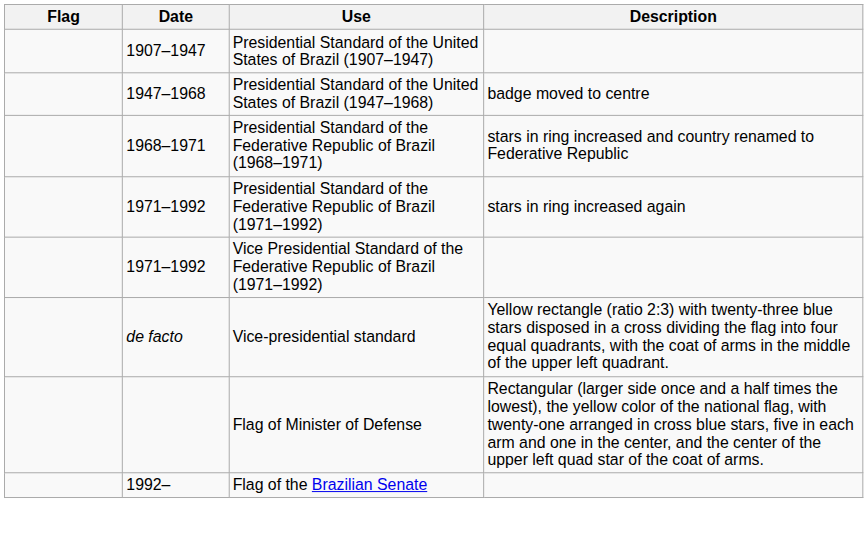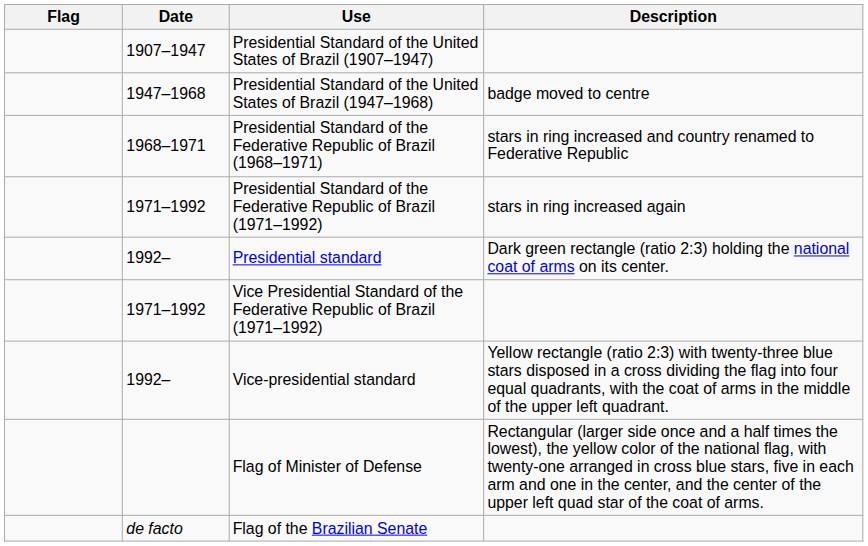 <table class="wikitable" style="background: #f9f9f9">
 <tr>
 <th width="112">Flag</th>
 <th width="100">Date</th>
 <th width="250">Use</th>
 <th>Description</th>
 </tr>
 <tr>
 <td></td>
 <td>1907–1947</td>
 <td>Presidential Standard of the United States of Brazil (1907–1947)</td>
 <td></td>
 </tr>
 <tr>
 <td></td>
 <td>1947–1968</td>
 <td>Presidential Standard of the United States of Brazil (1947–1968)</td>
 <td>badge moved to centre</td>
 </tr>
 <tr>
 <td></td>
 <td>1968–1971</td>
 <td>Presidential Standard of the Federative Republic of Brazil (1968–1971)</td>
 <td>stars in ring increased and country renamed to Federative Republic</td>
 </tr>
 <tr>
 <td></td>
 <td>1971–1992</td>
 <td>Presidential Standard of the Federative Republic of Brazil (1971–1992)</td>
 <td>stars in ring increased again</td>
 </tr>
 <tr>
 <td></td>
+<td>1992–</td>
+<td><a href='#'>Presidential standard</a></td>
+<td>Dark green rectangle (ratio 2:3) holding the <a href='#'>national coat of arms</a> on its center.</td>
+</tr>
+<tr>
+<td></td>
 <td>1971–1992</td>
 <td>Vice Presidential Standard of the Federative Republic of Brazil (1971–1992)</td>
 <td></td>
 </tr>
 <tr>
 <td></td>
-<td><em>de facto</em></td>
+<td>1992–</td>
 <td>Vice-presidential standard</td>
 <td>Yellow rectangle (ratio 2:3) with twenty-three blue stars disposed in a cross dividing the flag into four equal quadrants, with the coat of arms in the middle of the upper left quadrant.</td>
 </tr>
 <tr>
 <td></td>
 <td></td>
 <td>Flag of Minister of Defense</td>
 <td>Rectangular (larger side once and a half times the lowest), the yellow color of the national flag, with twenty-one arranged in cross blue stars, five in each arm and one in the center, and the center of the upper left quad star of the coat of arms.</td>
 </tr>
 <tr>
 <td></td>
-<td>1992–</td>
+<td><em>de facto</em></td>
 <td>Flag of the <a href='#'>Brazilian Senate</a></td>
 <td></td>
 </tr>
 </table>
